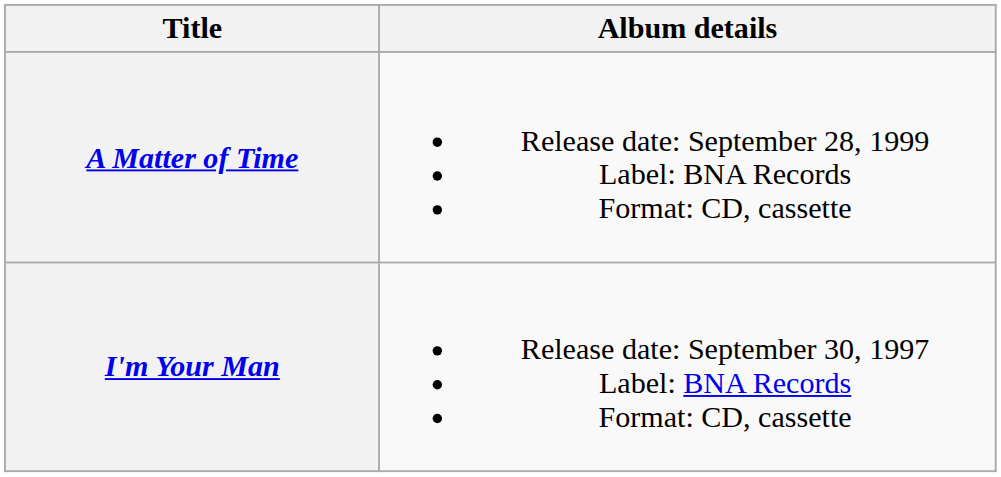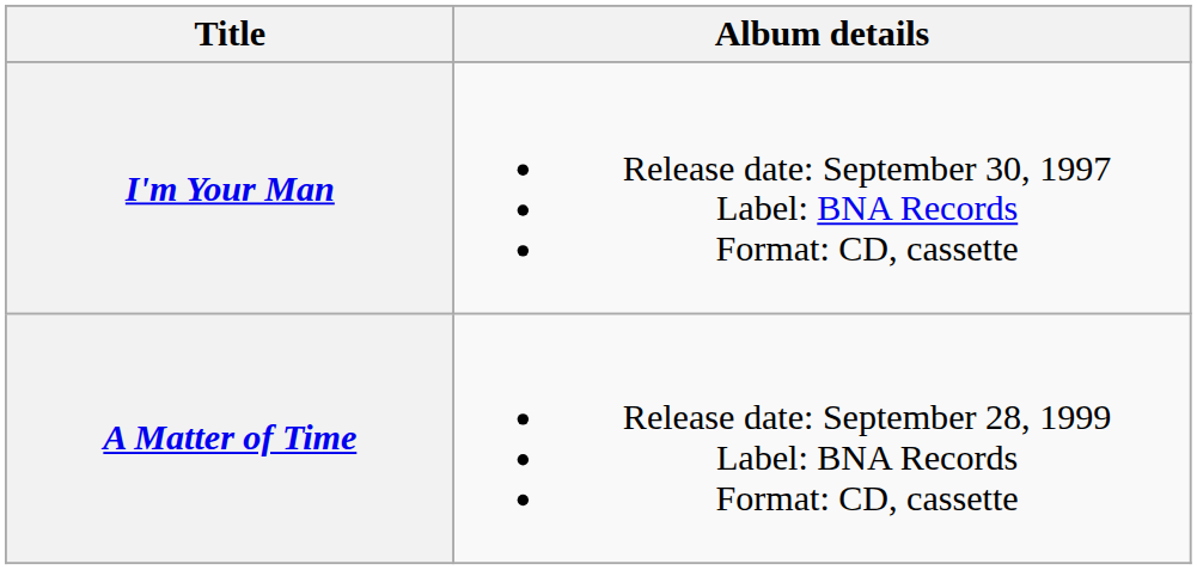 <table class="wikitable plainrowheaders" style="text-align:center;">
 <tr>
 <th style="width:12em;">Title</th>
 <th style="width:20em;">Album details</th>
 </tr>
 <tr>
+<th scope="row"><em><a href='#'>I'm Your Man</a></em></th>
+<td><br><ul><li>Release date: September 30, 1997</li><li>Label: <a href='#'>BNA Records</a></li><li>Format: CD, cassette</li></ul></td>
+</tr>
+<tr>
 <th scope="row"><em><a href='#'>A Matter of Time</a></em></th>
 <td><br><ul><li>Release date: September 28, 1999</li><li>Label: BNA Records</li><li>Format: CD, cassette</li></ul></td>
 </tr>
-<tr>
-<th scope="row"><em><a href='#'>I'm Your Man</a></em></th>
-<td><br><ul><li>Release date: September 30, 1997</li><li>Label: <a href='#'>BNA Records</a></li><li>Format: CD, cassette</li></ul></td>
-</tr>
 </table>
